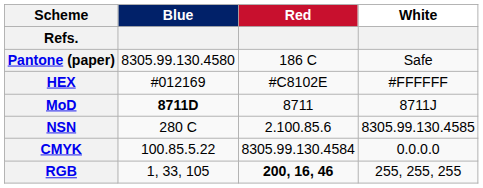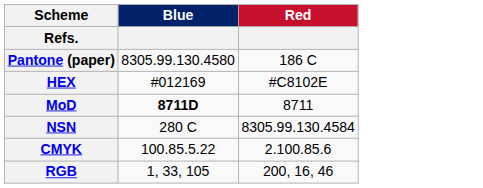 <table class="wikitable" style="text-align:center;">
 <tr>
 <th>Scheme</th>
 <th scope="col" style="background:#012169; color:white;">Blue</th>
 <th scope="col" style="background:#C8102E; color:white;">Red</th>
-<th scope="col" style="background:white; color:black;">White</th>
 </tr>
 <tr>
 <th>Refs.</th>
-<th></th>
 <th></th>
 <th></th>
 </tr>
 <tr>
 <th scope="row"><a href='#'>Pantone</a> (paper)</th>
 <td>8305.99.130.4580</td>
 <td>186 C</td>
-<td>Safe</td>
 </tr>
 <tr>
 <th scope="row"><a href='#'>HEX</a></th>
 <td>#012169</td>
 <td>#C8102E</td>
-<td>#FFFFFF</td>
 </tr>
 <tr>
 <th scope="row"><a href='#'>MoD</a></th>
 <td><strong>8711D</strong></td>
 <td>8711</td>
-<td>8711J</td>
 </tr>
 <tr>
 <th scope="row"><a href='#'>NSN</a></th>
 <td>280 C</td>
-<td>2.100.85.6</td>
-<td>8305.99.130.4585</td>
+<td>8305.99.130.4584</td>
 </tr>
 <tr>
 <th scope="row"><a href='#'>CMYK</a></th>
 <td>100.85.5.22</td>
-<td>8305.99.130.4584</td>
-<td>0.0.0.0</td>
+<td>2.100.85.6</td>
 </tr>
 <tr>
 <th scope="row"><a href='#'>RGB</a></th>
 <td>1, 33, 105</td>
-<td><strong>200, 16, 46</strong></td>
-<td>255, 255, 255</td>
+<td>200, 16, 46</td>
 </tr>
 </table>
